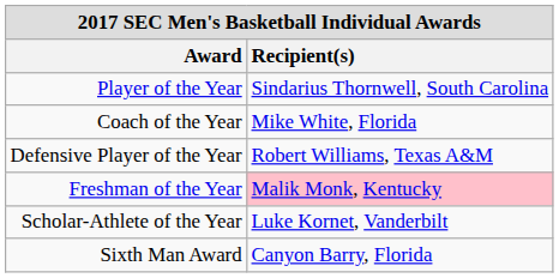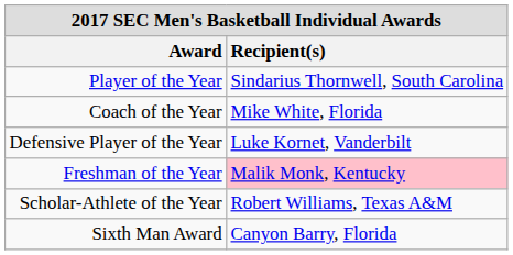 <table class="wikitable" style="white-space:nowrap; font-size:90%;">
 <tr>
 <td colspan="7" style="text-align:center; background:#ddd;"><strong>2017 SEC Men's Basketball Individual Awards</strong> </td>
 </tr>
 <tr>
 <th style="text-align:right;">Award</th>
 <th style="text-align:left;">Recipient(s)</th>
 </tr>
 <tr>
 <td style="text-align:right;"><a href='#'>Player of the Year</a></td>
 <td style="text-align:left;"><a href='#'>Sindarius Thornwell</a>, <a href='#'>South Carolina</a></td>
 </tr>
 <tr>
 <td style="text-align:right;">Coach of the Year</td>
 <td style="text-align:left;"><a href='#'>Mike White</a>, <a href='#'>Florida</a></td>
 </tr>
 <tr>
 <td style="text-align:right;">Defensive Player of the Year</td>
-<td style="text-align:left;"><a href='#'>Robert Williams</a>, <a href='#'>Texas A&M</a></td>
+<td style="text-align:left;"><a href='#'>Luke Kornet</a>, <a href='#'>Vanderbilt</a></td>
 </tr>
 <tr>
 <td style="text-align:right;"><a href='#'>Freshman of the Year</a></td>
 <td style="background: pink; text-align:left;"><a href='#'>Malik Monk</a>, <a href='#'>Kentucky</a></td>
 </tr>
 <tr>
 <td style="text-align:right;">Scholar-Athlete of the Year</td>
-<td style="text-align:left;"><a href='#'>Luke Kornet</a>, <a href='#'>Vanderbilt</a></td>
+<td style="text-align:left;"><a href='#'>Robert Williams</a>, <a href='#'>Texas A&M</a></td>
 </tr>
 <tr>
 <td style="text-align:right;">Sixth Man Award</td>
 <td style="text-align:left;"><a href='#'>Canyon Barry</a>, <a href='#'>Florida</a></td>
 </tr>
 </table>
